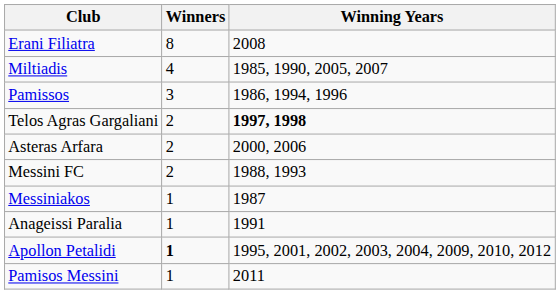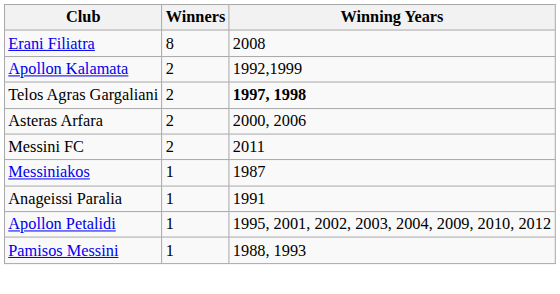 <table class="wikitable">
 <tr>
 <th>Club</th>
 <th>Winners</th>
 <th>Winning Years</th>
 </tr>
 <tr>
 <td><a href='#'>Erani Filiatra</a></td>
 <td>8</td>
 <td>2008</td>
 </tr>
 <tr>
-<td><a href='#'>Miltiadis</a></td>
-<td>4</td>
-<td>1985, 1990, 2005, 2007</td>
-</tr>
-<tr>
-<td><a href='#'>Pamissos</a></td>
-<td>3</td>
-<td>1986, 1994, 1996</td>
+<td><a href='#'>Apollon Kalamata</a></td>
+<td>2</td>
+<td>1992,1999</td>
 </tr>
 <tr>
 <td>Telos Agras Gargaliani</td>
 <td>2</td>
 <td><strong>1997, 1998</strong></td>
 </tr>
 <tr>
 <td>Asteras Arfara</td>
 <td>2</td>
 <td>2000, 2006</td>
 </tr>
 <tr>
 <td>Messini FC</td>
 <td>2</td>
-<td>1988, 1993</td>
+<td>2011</td>
 </tr>
 <tr>
 <td><a href='#'>Messiniakos</a></td>
 <td>1</td>
 <td>1987</td>
 </tr>
 <tr>
 <td>Anageissi Paralia</td>
 <td>1</td>
 <td>1991</td>
 </tr>
 <tr>
 <td><a href='#'>Apollon Petalidi</a></td>
-<td><strong>1</strong></td>
+<td>1</td>
 <td>1995, 2001, 2002, 2003, 2004, 2009, 2010, 2012</td>
 </tr>
 <tr>
 <td><a href='#'>Pamisos Messini</a></td>
 <td>1</td>
-<td>2011</td>
+<td>1988, 1993</td>
 </tr>
 </table>
